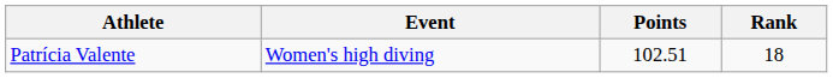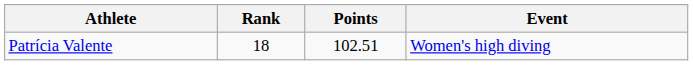 <table class="wikitable" style="text-align:center; font-size:90%; width:30%;">
 <tr>
 <th>Athlete</th>
+<th>Rank</th>
+<th>Points</th>
 <th>Event</th>
-<th>Points</th>
-<th>Rank</th>
 </tr>
 <tr>
 <td align=left><a href='#'>Patrícia Valente</a></td>
+<td>18</td>
+<td>102.51</td>
 <td align=left><a href='#'>Women's high diving</a></td>
-<td>102.51</td>
-<td>18</td>
 </tr>
 </table>
